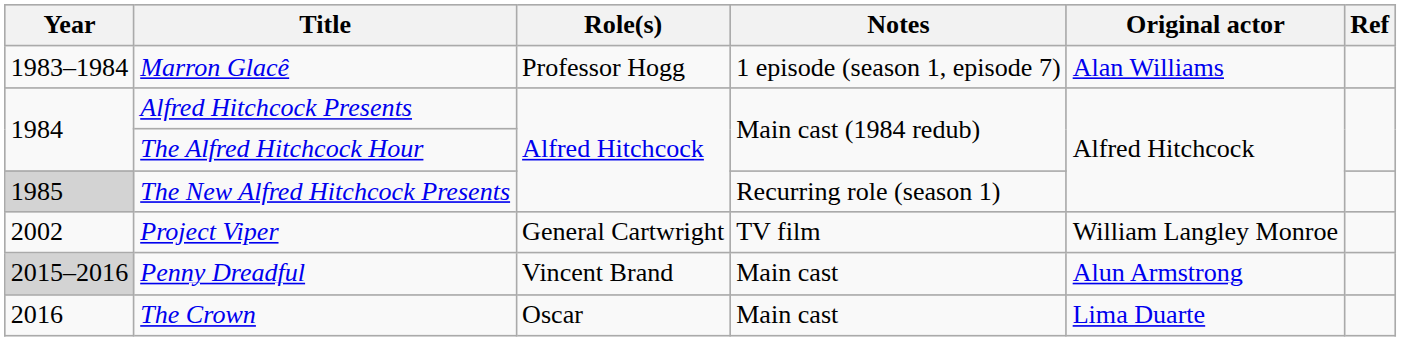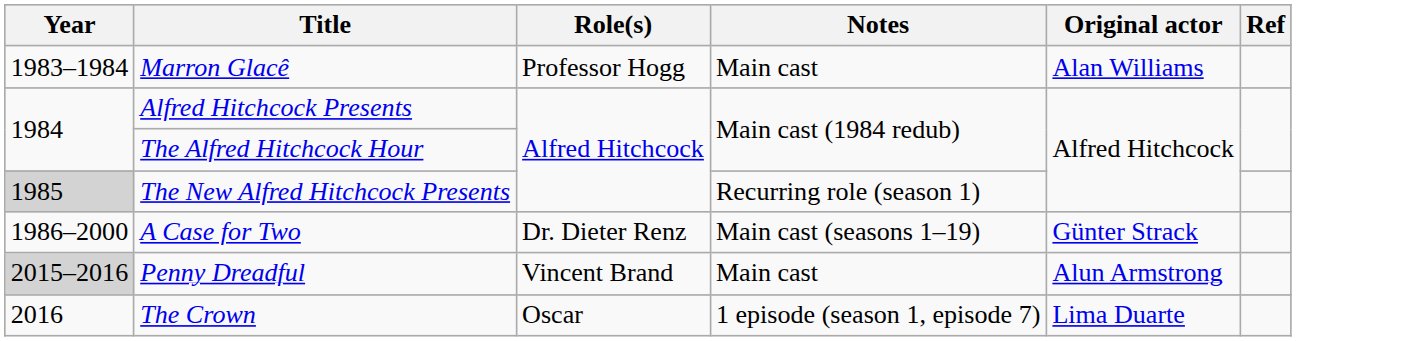 <table class="wikitable plainrowheaders sortable">
 <tr>
 <th scope="col">Year</th>
 <th scope="col">Title</th>
 <th scope="col">Role(s)</th>
 <th scope="col">Notes</th>
 <th scope="col">Original actor</th>
 <th scope="col" class="unsortable">Ref</th>
 </tr>
 <tr>
 <td>1983–1984</td>
 <td><em><a href='#'>Marron Glacê</a></em></td>
 <td>Professor Hogg</td>
-<td>1 episode (season 1, episode 7)</td>
+<td>Main cast</td>
 <td><a href='#'>Alan Williams</a></td>
 <td></td>
 </tr>
 <tr>
 <td rowspan=2>1984</td>
 <td><em><a href='#'>Alfred Hitchcock Presents</a></em></td>
 <td rowspan=3><a href='#'>Alfred Hitchcock</a></td>
 <td rowspan=2>Main cast (1984 redub)</td>
 <td rowspan=3>Alfred Hitchcock</td>
 <td rowspan=2></td>
 </tr>
 <tr>
 <td><em><a href='#'>The Alfred Hitchcock Hour</a></em></td>
 </tr>
 <tr>
 <td style="background: lightgrey;">1985</td>
 <td><em><a href='#'>The New Alfred Hitchcock Presents</a></em></td>
 <td>Recurring role (season 1)</td>
 <td></td>
 </tr>
 <tr>
-<td>2002</td>
-<td><em><a href='#'>Project Viper</a></em></td>
-<td>General Cartwright</td>
-<td>TV film</td>
-<td>William Langley Monroe</td>
+<td>1986–2000</td>
+<td><em><a href='#'>A Case for Two</a></em></td>
+<td>Dr. Dieter Renz</td>
+<td>Main cast (seasons 1–19)</td>
+<td><a href='#'>Günter Strack</a></td>
 <td></td>
 </tr>
 <tr>
 <td style="background: lightgrey;">2015–2016</td>
 <td><em><a href='#'>Penny Dreadful</a></em></td>
 <td>Vincent Brand</td>
 <td>Main cast</td>
 <td><a href='#'>Alun Armstrong</a></td>
 <td></td>
 </tr>
 <tr>
 <td>2016</td>
 <td><em><a href='#'>The Crown</a></em></td>
 <td>Oscar</td>
-<td>Main cast</td>
+<td>1 episode (season 1, episode 7)</td>
 <td><a href='#'>Lima Duarte</a></td>
 <td></td>
 </tr>
 </table>
